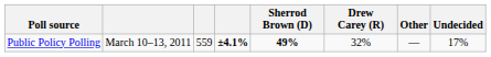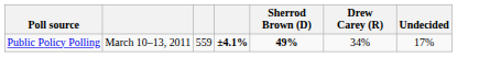 <table class="wikitable" style="text-align:center">
 <tr valign= bottom>
 <th>Poll source</th>
 <th></th>
 <th></th>
 <th></th>
 <th style="width:100px;">Sherrod<br>Brown (D)</th>
 <th style="width:100px;">Drew<br>Carey (R)</th>
-<th>Other</th>
 <th>Undecided</th>
 </tr>
 <tr>
 <td align=left><a href='#'>Public Policy Polling</a></td>
 <td>March 10–13, 2011</td>
 <td>559</td>
 <td><strong>±4.1%</strong></td>
 <td><strong>49%</strong></td>
-<td>32%</td>
-<td>—</td>
+<td>34%</td>
 <td>17%</td>
 </tr>
 </table>
